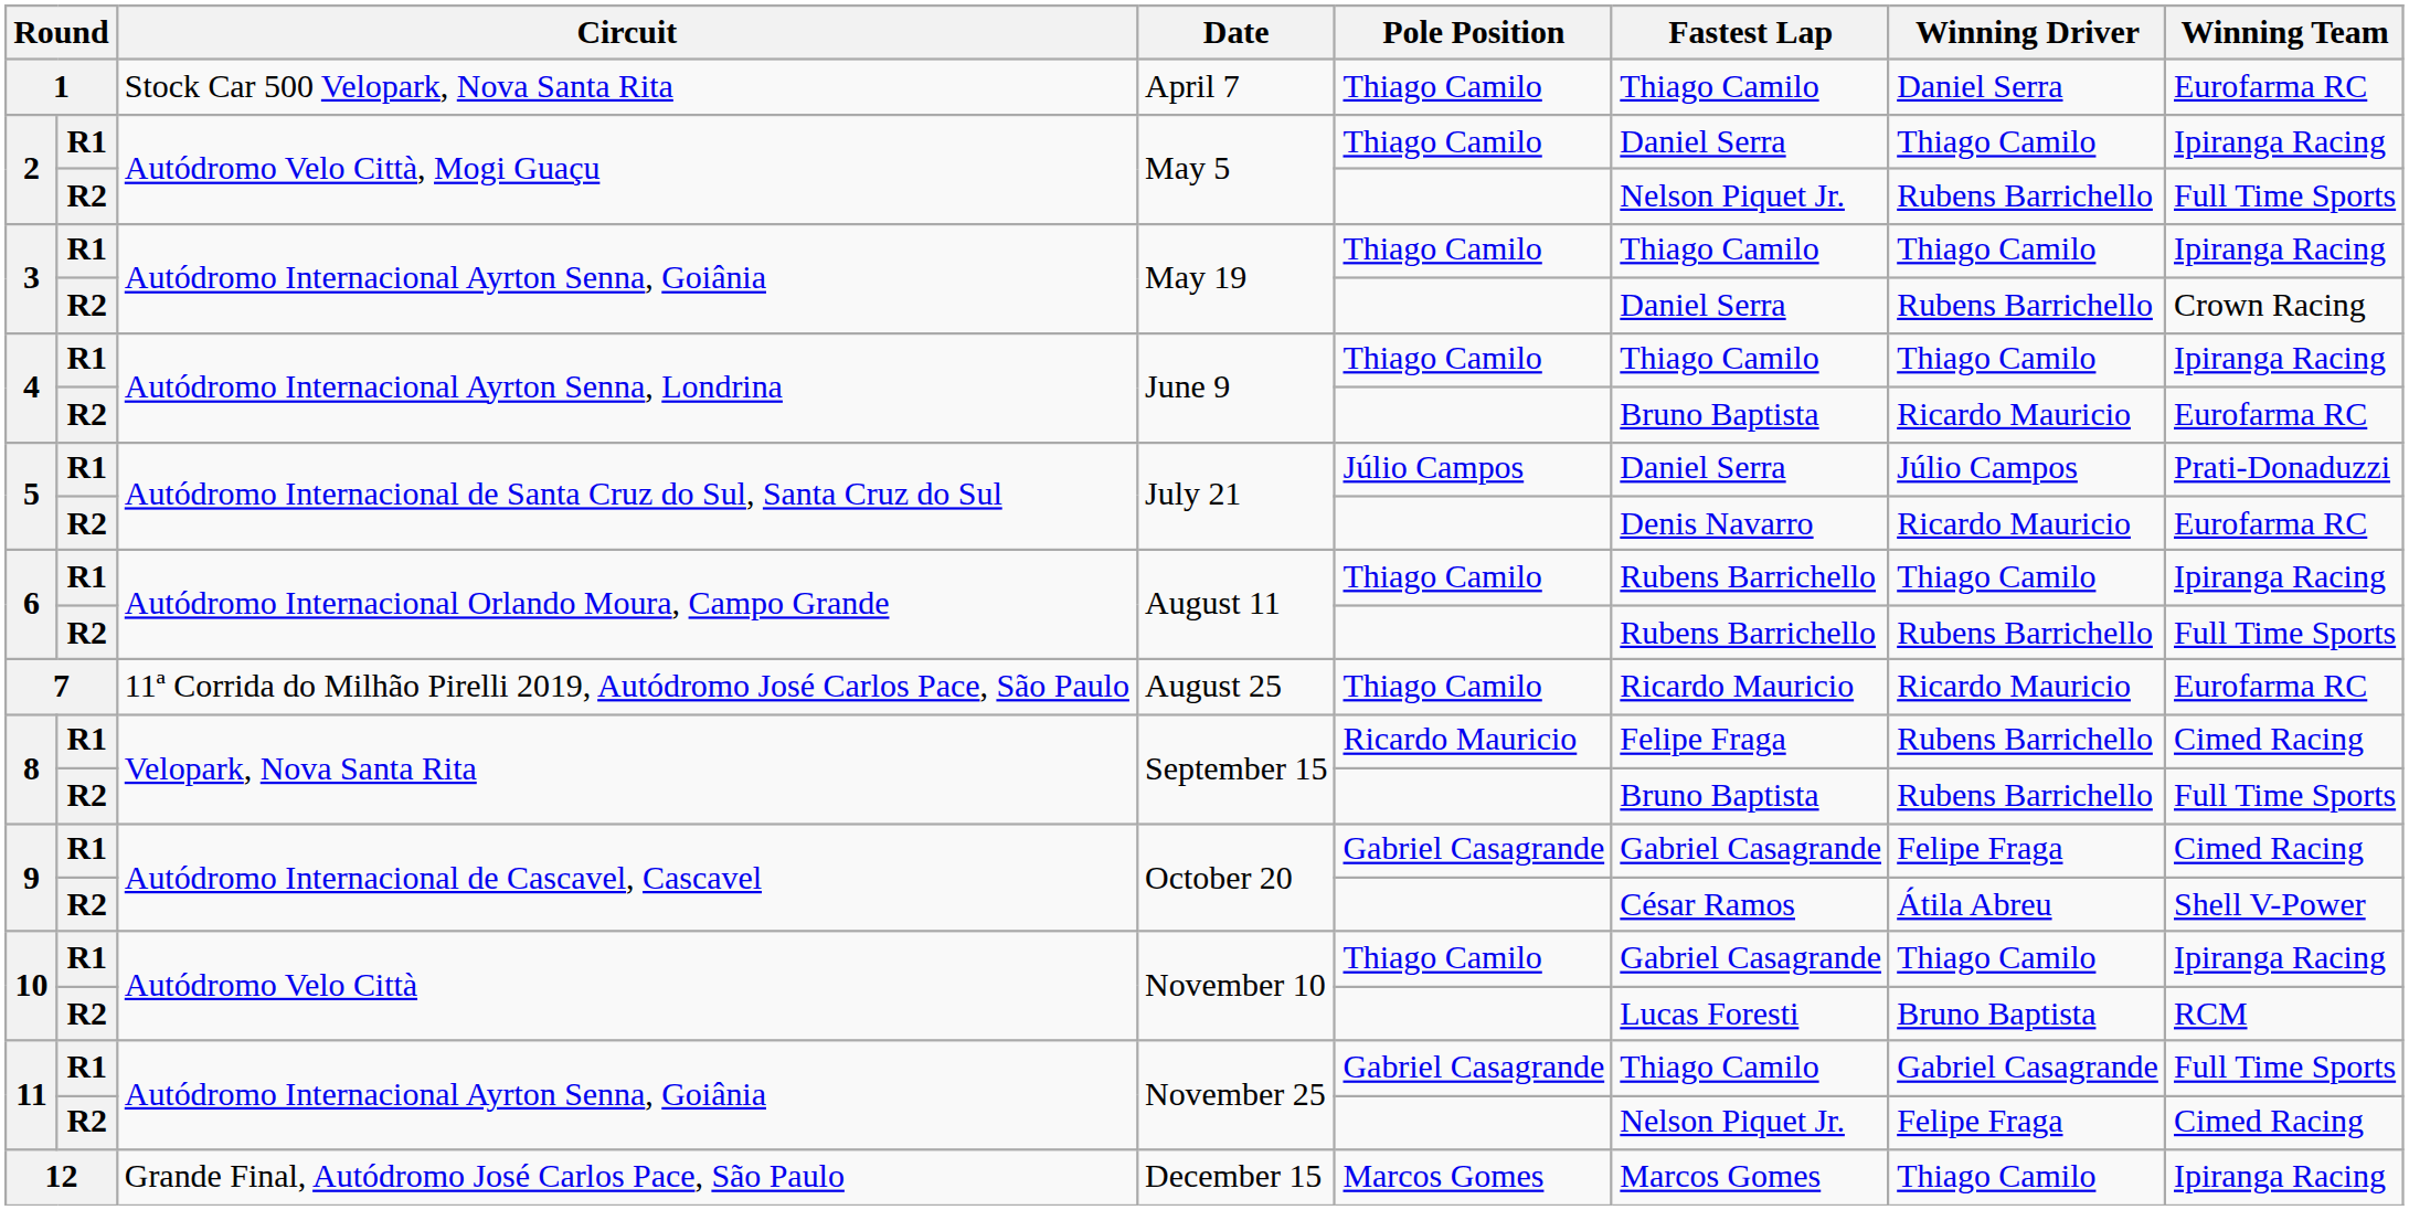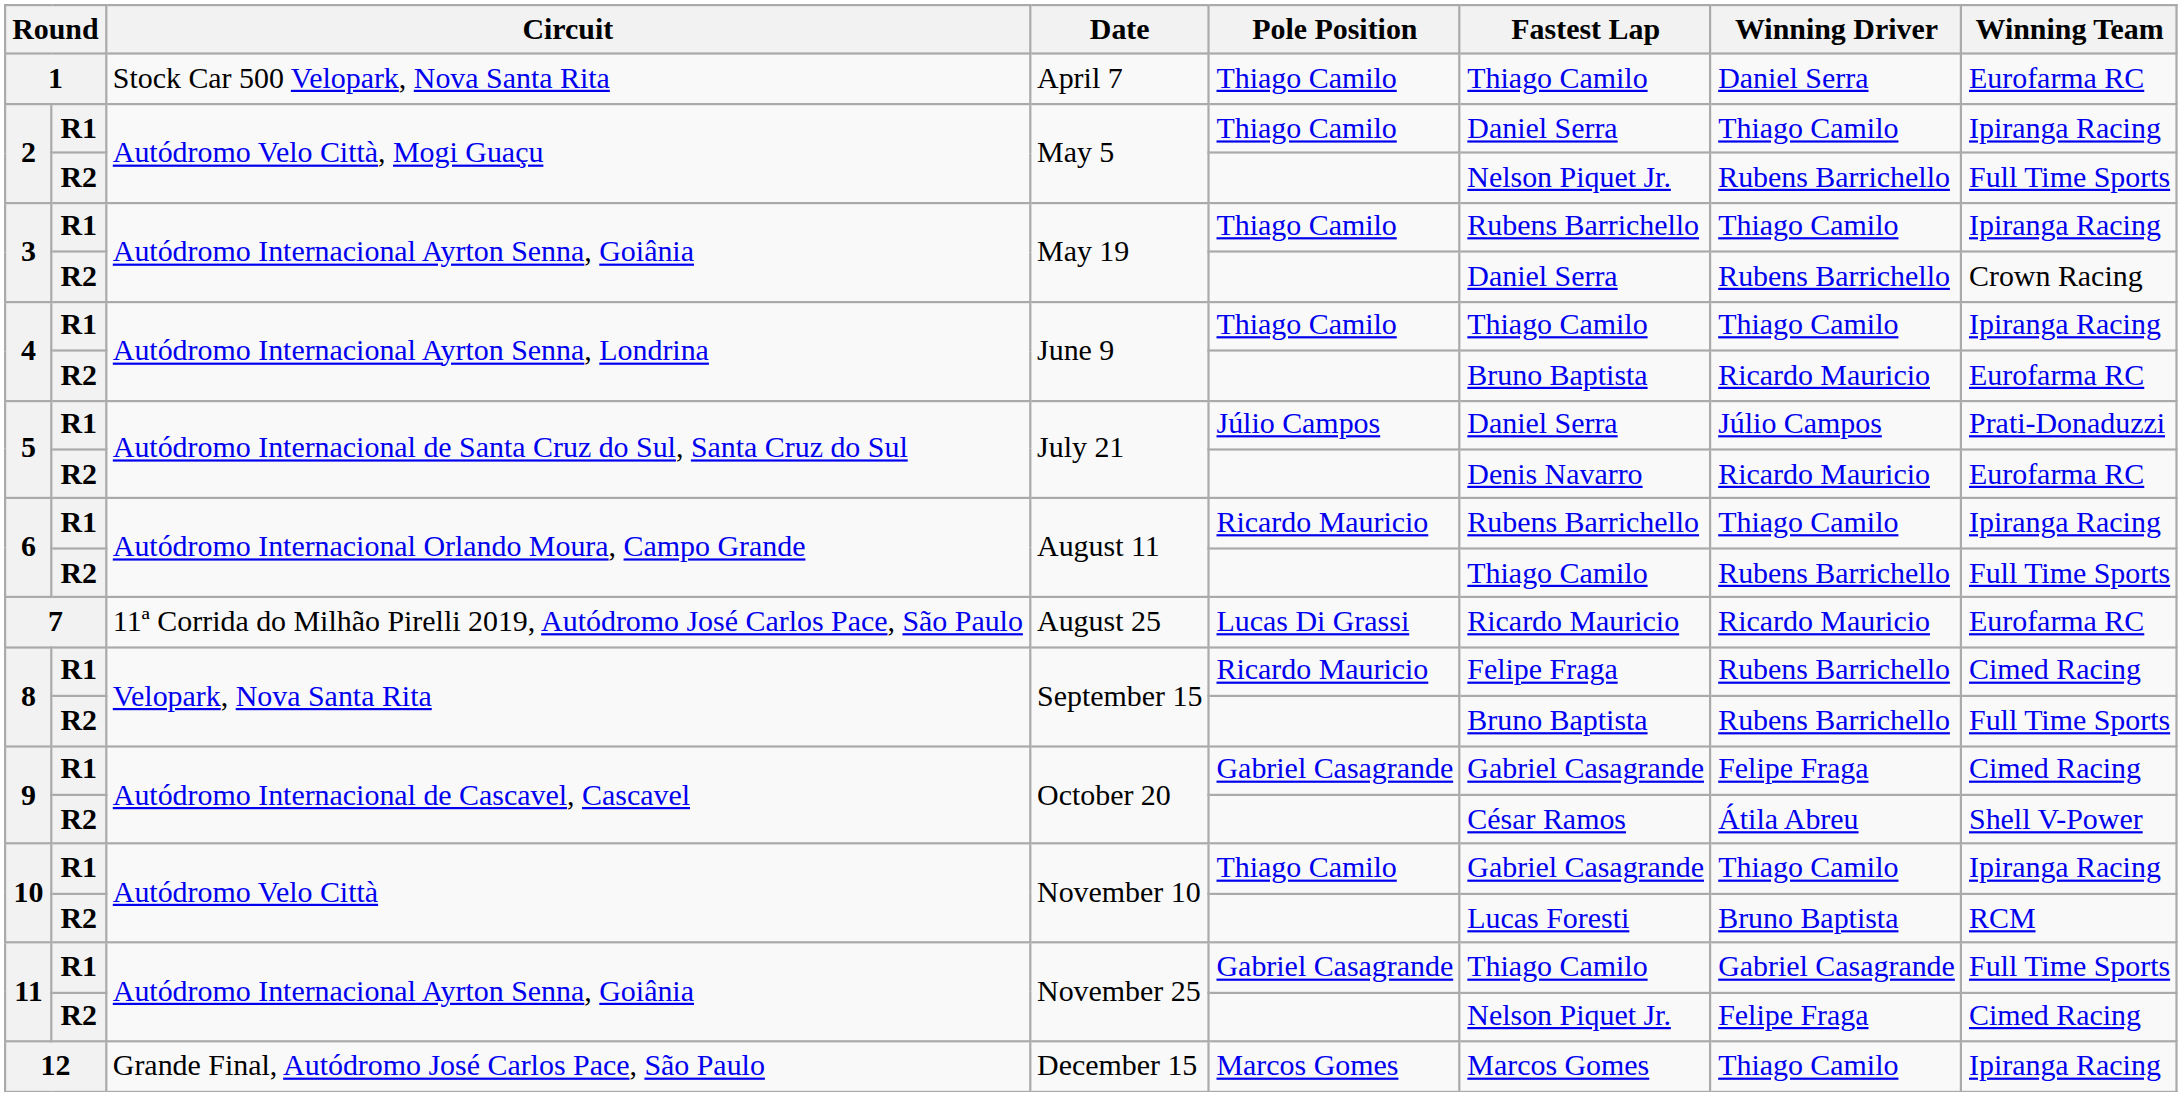 <table class="wikitable" style="font-size: 85%;">
 <tr>
 <th colspan=2>Round</th>
 <th>Circuit</th>
 <th>Date</th>
 <th>Pole Position</th>
 <th>Fastest Lap</th>
 <th>Winning Driver</th>
 <th>Winning Team</th>
 </tr>
 <tr>
 <th colspan=2>1</th>
 <td> Stock Car 500 <a href='#'>Velopark</a>, <a href='#'>Nova Santa Rita</a></td>
 <td>April 7</td>
 <td>  <a href='#'>Thiago Camilo</a></td>
 <td>  <a href='#'>Thiago Camilo</a></td>
 <td> <a href='#'>Daniel Serra</a></td>
 <td><a href='#'>Eurofarma RC</a></td>
 </tr>
 <tr>
 <th rowspan=2>2</th>
 <th>R1</th>
 <td rowspan=2>  <a href='#'>Autódromo Velo Città</a>, <a href='#'>Mogi Guaçu</a></td>
 <td rowspan=2>May 5</td>
 <td>  <a href='#'>Thiago Camilo</a></td>
 <td> <a href='#'>Daniel Serra</a></td>
 <td>  <a href='#'>Thiago Camilo</a></td>
 <td><a href='#'>Ipiranga Racing</a></td>
 </tr>
 <tr>
 <th>R2</th>
 <td></td>
 <td>  <a href='#'>Nelson Piquet Jr.</a></td>
 <td>  <a href='#'>Rubens Barrichello</a></td>
 <td><a href='#'>Full Time Sports</a></td>
 </tr>
 <tr>
 <th rowspan=2>3</th>
 <th>R1</th>
 <td rowspan=2>  <a href='#'>Autódromo Internacional Ayrton Senna</a>, <a href='#'>Goiânia</a></td>
 <td rowspan=2>May 19</td>
 <td>  <a href='#'>Thiago Camilo</a></td>
-<td>  <a href='#'>Thiago Camilo</a></td>
+<td>  <a href='#'>Rubens Barrichello</a></td>
 <td>  <a href='#'>Thiago Camilo</a></td>
 <td><a href='#'>Ipiranga Racing</a></td>
 </tr>
 <tr>
 <th>R2</th>
 <td></td>
 <td> <a href='#'>Daniel Serra</a></td>
 <td>  <a href='#'>Rubens Barrichello</a></td>
 <td>Crown Racing</td>
 </tr>
 <tr>
 <th rowspan=2>4</th>
 <th>R1</th>
 <td rowspan=2>  <a href='#'>Autódromo Internacional Ayrton Senna</a>, <a href='#'>Londrina</a></td>
 <td rowspan=2>June 9</td>
 <td>  <a href='#'>Thiago Camilo</a></td>
 <td>  <a href='#'>Thiago Camilo</a></td>
 <td>  <a href='#'>Thiago Camilo</a></td>
 <td><a href='#'>Ipiranga Racing</a></td>
 </tr>
 <tr>
 <th>R2</th>
 <td></td>
 <td> <a href='#'>Bruno Baptista</a></td>
 <td> <a href='#'>Ricardo Mauricio</a></td>
 <td><a href='#'>Eurofarma RC</a></td>
 </tr>
 <tr>
 <th rowspan=2>5</th>
 <th>R1</th>
 <td rowspan=2>  <a href='#'>Autódromo Internacional de Santa Cruz do Sul</a>, <a href='#'>Santa Cruz do Sul</a></td>
 <td rowspan="2">July 21</td>
 <td>   <a href='#'>Júlio Campos</a></td>
 <td> <a href='#'>Daniel Serra</a></td>
 <td>   <a href='#'>Júlio Campos</a></td>
 <td><a href='#'>Prati-Donaduzzi</a></td>
 </tr>
 <tr>
 <th>R2</th>
 <td></td>
 <td> <a href='#'>Denis Navarro</a></td>
 <td> <a href='#'>Ricardo Mauricio</a></td>
 <td><a href='#'>Eurofarma RC</a></td>
 </tr>
 <tr>
 <th rowspan=2>6</th>
 <th>R1</th>
 <td rowspan="2">  <a href='#'>Autódromo Internacional Orlando Moura</a>, <a href='#'>Campo Grande</a></td>
 <td rowspan="2">August 11</td>
-<td>  <a href='#'>Thiago Camilo</a></td>
+<td> <a href='#'>Ricardo Mauricio</a></td>
 <td>  <a href='#'>Rubens Barrichello</a></td>
 <td>  <a href='#'>Thiago Camilo</a></td>
 <td><a href='#'>Ipiranga Racing</a></td>
 </tr>
 <tr>
 <th>R2</th>
 <td></td>
-<td>  <a href='#'>Rubens Barrichello</a></td>
+<td>  <a href='#'>Thiago Camilo</a></td>
 <td>  <a href='#'>Rubens Barrichello</a></td>
 <td><a href='#'>Full Time Sports</a></td>
 </tr>
 <tr>
 <th colspan=2>7</th>
 <td rowspan="1"> 11ª Corrida do Milhão Pirelli 2019, <a href='#'>Autódromo José Carlos Pace</a>, <a href='#'>São Paulo</a></td>
 <td rowspan="1">August 25</td>
-<td>  <a href='#'>Thiago Camilo</a></td>
+<td> <a href='#'>Lucas Di Grassi</a></td>
 <td> <a href='#'>Ricardo Mauricio</a></td>
 <td> <a href='#'>Ricardo Mauricio</a></td>
 <td><a href='#'>Eurofarma RC</a></td>
 </tr>
 <tr>
 <th rowspan=2>8</th>
 <th>R1</th>
 <td rowspan="2"> <a href='#'>Velopark</a>, <a href='#'>Nova Santa Rita</a></td>
 <td rowspan="2">September 15</td>
 <td> <a href='#'>Ricardo Mauricio</a></td>
 <td> <a href='#'>Felipe Fraga</a></td>
 <td>  <a href='#'>Rubens Barrichello</a></td>
 <td><a href='#'>Cimed Racing</a></td>
 </tr>
 <tr>
 <th>R2</th>
 <td></td>
 <td> <a href='#'>Bruno Baptista</a></td>
 <td> <a href='#'>Rubens Barrichello</a></td>
 <td><a href='#'>Full Time Sports</a></td>
 </tr>
 <tr>
 <th rowspan=2>9</th>
 <th>R1</th>
 <td rowspan="2">  <a href='#'>Autódromo Internacional de Cascavel</a>, <a href='#'>Cascavel</a></td>
 <td rowspan="2">October 20</td>
 <td> <a href='#'>Gabriel Casagrande</a></td>
 <td> <a href='#'>Gabriel Casagrande</a></td>
 <td> <a href='#'>Felipe Fraga</a></td>
 <td><a href='#'>Cimed Racing</a></td>
 </tr>
 <tr>
 <th>R2</th>
 <td></td>
 <td> <a href='#'>César Ramos</a></td>
 <td> <a href='#'>Átila Abreu</a></td>
 <td><a href='#'>Shell V-Power</a></td>
 </tr>
 <tr>
 <th rowspan=2>10</th>
 <th>R1</th>
 <td rowspan="2"> <a href='#'>Autódromo Velo Città</a></td>
 <td rowspan="2">November 10</td>
 <td> <a href='#'>Thiago Camilo</a></td>
 <td> <a href='#'>Gabriel Casagrande</a></td>
 <td> <a href='#'>Thiago Camilo</a></td>
 <td><a href='#'>Ipiranga Racing</a></td>
 </tr>
 <tr>
 <th>R2</th>
 <td></td>
 <td> <a href='#'>Lucas Foresti</a></td>
 <td> <a href='#'>Bruno Baptista</a></td>
 <td><a href='#'>RCM</a></td>
 </tr>
 <tr>
 <th rowspan=2>11</th>
 <th>R1</th>
 <td rowspan="2"><a href='#'>Autódromo Internacional Ayrton Senna</a>, <a href='#'>Goiânia</a></td>
 <td rowspan="2">November 25</td>
 <td> <a href='#'>Gabriel Casagrande</a></td>
 <td> <a href='#'>Thiago Camilo</a></td>
 <td> <a href='#'>Gabriel Casagrande</a></td>
 <td><a href='#'>Full Time Sports</a></td>
 </tr>
 <tr>
 <th>R2</th>
 <td></td>
 <td> <a href='#'>Nelson Piquet Jr.</a></td>
 <td> <a href='#'>Felipe Fraga</a></td>
 <td><a href='#'>Cimed Racing</a></td>
 </tr>
 <tr>
 <th colspan=2>12</th>
 <td> Grande Final, <a href='#'>Autódromo José Carlos Pace</a>, <a href='#'>São Paulo</a></td>
 <td>December 15</td>
 <td> <a href='#'>Marcos Gomes</a></td>
 <td> <a href='#'>Marcos Gomes</a></td>
 <td>  <a href='#'>Thiago Camilo</a></td>
 <td><a href='#'>Ipiranga Racing</a></td>
 </tr>
 </table>
